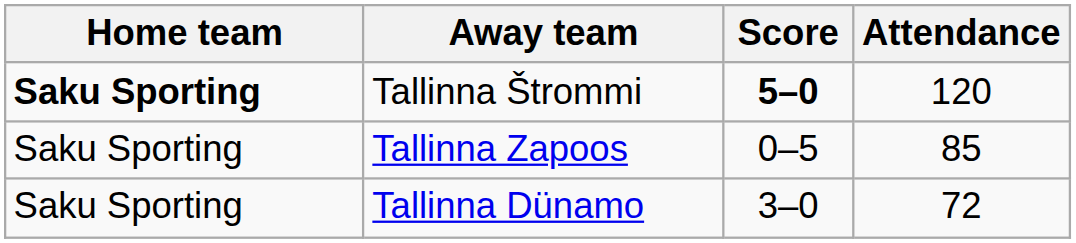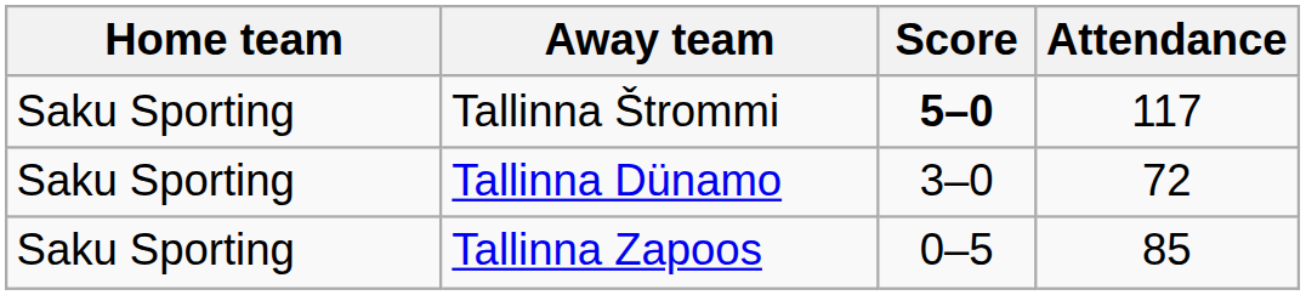 <table class="wikitable">
 <tr>
 <th width=150px>Home team</th>
 <th width=150px>Away team</th>
 <th width=50px>Score</th>
 <th width=50px>Attendance</th>
 </tr>
 <tr>
-<td><strong>Saku Sporting</strong></td>
+<td>Saku Sporting</td>
 <td>Tallinna Štrommi</td>
 <td align=center><strong>5–0</strong></td>
-<td align=center>120</td>
+<td align=center>117</td>
+</tr>
+<tr>
+<td>Saku Sporting</td>
+<td><a href='#'>Tallinna Dünamo</a></td>
+<td align=center>3–0</td>
+<td align=center>72</td>
 </tr>
 <tr>
 <td>Saku Sporting</td>
 <td><a href='#'>Tallinna Zapoos</a></td>
 <td align=center>0–5</td>
 <td align=center>85</td>
 </tr>
-<tr>
-<td>Saku Sporting</td>
-<td><a href='#'>Tallinna Dünamo</a></td>
-<td align=center>3–0</td>
-<td align=center>72</td>
-</tr>
 </table>
